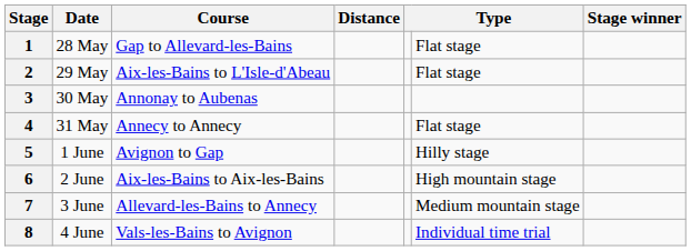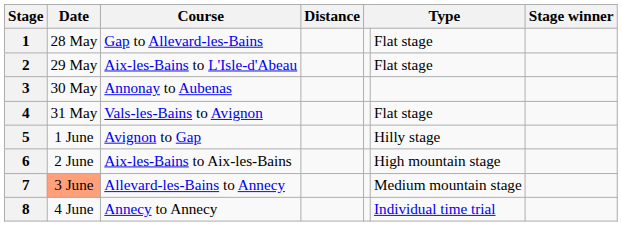 <table class="wikitable">
 <tr>
 <th scope="col">Stage</th>
 <th scope="col">Date</th>
 <th scope="col">Course</th>
 <th scope="col">Distance</th>
 <th scope="col" colspan="2">Type</th>
 <th scope="col">Stage winner</th>
 </tr>
 <tr>
 <th scope="row" style="text-align:center;">1</th>
 <td style="text-align:center;">28 May</td>
 <td><a href='#'>Gap</a> to <a href='#'>Allevard-les-Bains</a></td>
 <td style="text-align:center;"></td>
 <td></td>
 <td>Flat stage</td>
 <td></td>
 </tr>
 <tr>
 <th scope="row" style="text-align:center;">2</th>
 <td style="text-align:center;">29 May</td>
 <td><a href='#'>Aix-les-Bains</a> to <a href='#'>L'Isle-d'Abeau</a></td>
 <td style="text-align:center;"></td>
 <td></td>
 <td>Flat stage</td>
 <td></td>
 </tr>
 <tr>
 <th scope="row" style="text-align:center;">3</th>
 <td style="text-align:center;">30 May</td>
 <td><a href='#'>Annonay</a> to <a href='#'>Aubenas</a></td>
 <td style="text-align:center;"></td>
 <td></td>
 <td></td>
 <td></td>
 </tr>
 <tr>
 <th scope="row" style="text-align:center;">4</th>
 <td style="text-align:center;">31 May</td>
-<td><a href='#'>Annecy</a> to Annecy</td>
+<td><a href='#'>Vals-les-Bains</a> to <a href='#'>Avignon</a></td>
 <td style="text-align:center;"></td>
 <td></td>
 <td>Flat stage</td>
 <td></td>
 </tr>
 <tr>
 <th scope="row" style="text-align:center;">5</th>
 <td style="text-align:center;">1 June</td>
 <td><a href='#'>Avignon</a> to <a href='#'>Gap</a></td>
 <td style="text-align:center;"></td>
 <td></td>
 <td>Hilly stage</td>
 <td></td>
 </tr>
 <tr>
 <th scope="row" style="text-align:center;">6</th>
 <td style="text-align:center;">2 June</td>
 <td><a href='#'>Aix-les-Bains</a> to Aix-les-Bains</td>
 <td style="text-align:center;"></td>
 <td></td>
 <td>High mountain stage</td>
 <td></td>
 </tr>
 <tr>
 <th scope="row" style="text-align:center;">7</th>
-<td style="text-align:center;">3 June</td>
+<td style="background: lightsalmon; text-align:center;">3 June</td>
 <td><a href='#'>Allevard-les-Bains</a> to <a href='#'>Annecy</a></td>
 <td style="text-align:center;"></td>
 <td></td>
 <td>Medium mountain stage</td>
 <td></td>
 </tr>
 <tr>
 <th scope="row" style="text-align:center;">8</th>
 <td style="text-align:center;">4 June</td>
-<td><a href='#'>Vals-les-Bains</a> to <a href='#'>Avignon</a></td>
+<td><a href='#'>Annecy</a> to Annecy</td>
 <td style="text-align:center;"></td>
 <td></td>
 <td><a href='#'>Individual time trial</a></td>
 <td></td>
 </tr>
 </table>
